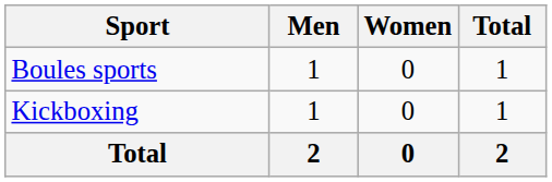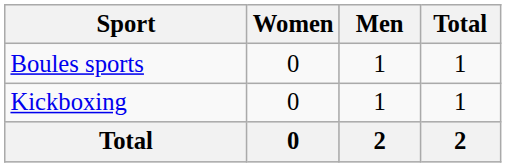 <table class="wikitable sortable" style="text-align:center;">
 <tr>
 <th width=150>Sport</th>
+<th width=45>Women</th>
 <th width=45>Men</th>
-<th width=45>Women</th>
 <th width=45>Total</th>
 </tr>
 <tr>
 <td align=left><a href='#'>Boules sports</a></td>
+<td>0</td>
 <td>1</td>
-<td>0</td>
 <td>1</td>
 </tr>
 <tr>
 <td align=left><a href='#'>Kickboxing</a></td>
+<td>0</td>
 <td>1</td>
-<td>0</td>
 <td>1</td>
 </tr>
 <tr>
 <th>Total</th>
+<th>0</th>
 <th>2</th>
-<th>0</th>
 <th>2</th>
 </tr>
 </table>
